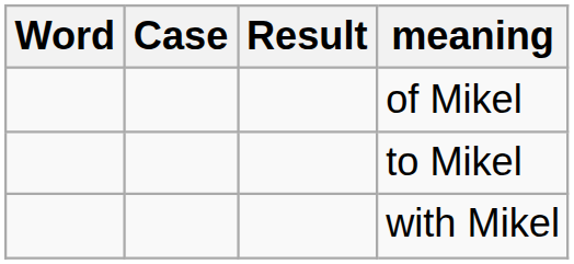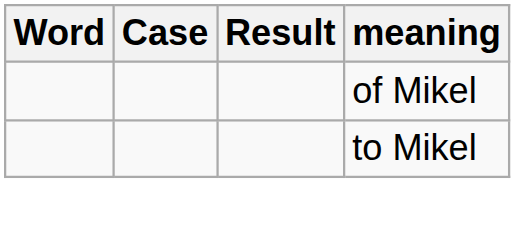 <table class="wikitable">
 <tr>
 <th>Word</th>
 <th>Case</th>
 <th>Result</th>
 <th>meaning</th>
 </tr>
 <tr>
 <td></td>
 <td></td>
 <td></td>
 <td>of Mikel</td>
 </tr>
 <tr>
 <td></td>
 <td></td>
 <td></td>
 <td>to Mikel</td>
 </tr>
-<tr>
-<td></td>
-<td></td>
-<td></td>
-<td>with Mikel</td>
-</tr>
 </table>
